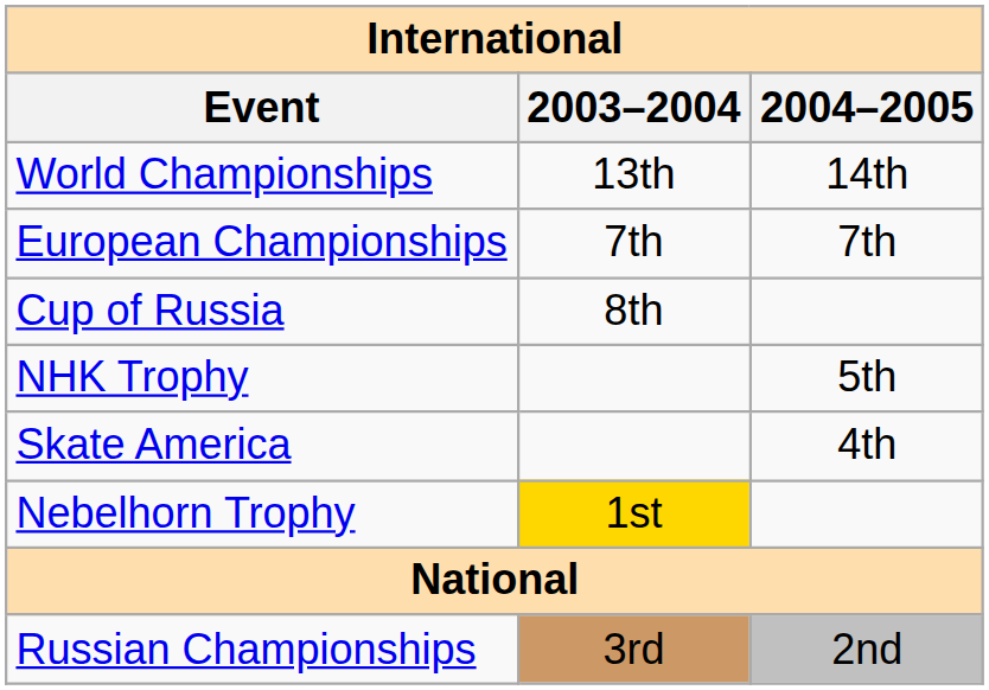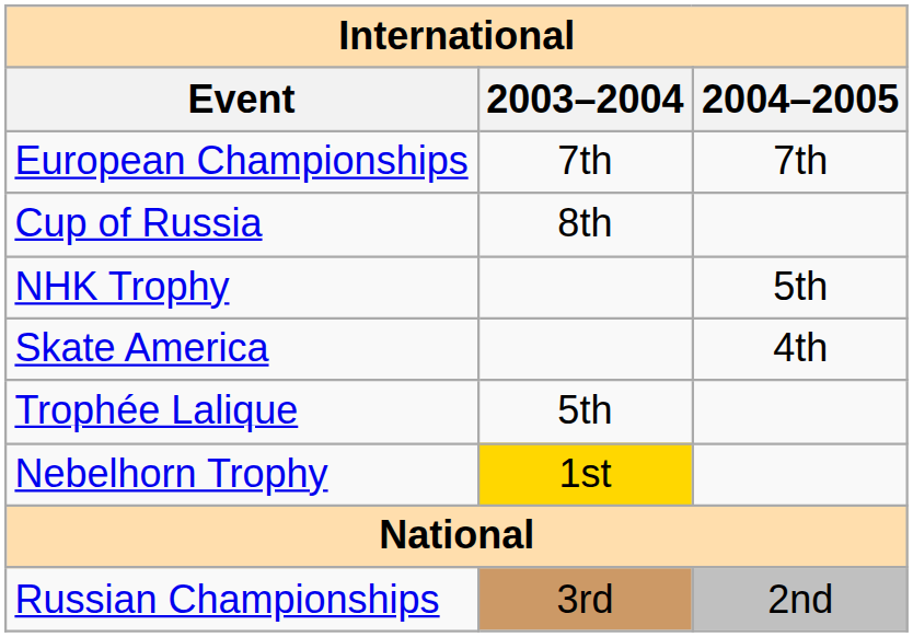 <table class="wikitable" style="text-align:center">
 <tr>
 <th style="background-color: #ffdead; " colspan=3 align=center>International</th>
 </tr>
 <tr>
 <th>Event</th>
 <th>2003–2004</th>
 <th>2004–2005</th>
-</tr>
-<tr>
-<td align=left><a href='#'>World Championships</a></td>
-<td>13th</td>
-<td>14th</td>
 </tr>
 <tr>
 <td align=left><a href='#'>European Championships</a></td>
 <td>7th</td>
 <td>7th</td>
 </tr>
 <tr>
 <td align=left> <a href='#'>Cup of Russia</a></td>
 <td>8th</td>
 <td></td>
 </tr>
 <tr>
 <td align=left> <a href='#'>NHK Trophy</a></td>
 <td></td>
 <td>5th</td>
 </tr>
 <tr>
 <td align=left> <a href='#'>Skate America</a></td>
 <td></td>
 <td>4th</td>
 </tr>
 <tr>
+<td align=left> <a href='#'>Trophée Lalique</a></td>
+<td>5th</td>
+<td></td>
+</tr>
+<tr>
 <td align=left><a href='#'>Nebelhorn Trophy</a></td>
 <td bgcolor=gold>1st</td>
 <td></td>
 </tr>
 <tr>
 <th style="background-color: #ffdead; " colspan=3 align=center>National</th>
 </tr>
 <tr>
 <td align=left><a href='#'>Russian Championships</a></td>
 <td bgcolor=cc9966>3rd</td>
 <td bgcolor=silver>2nd</td>
 </tr>
 </table>
